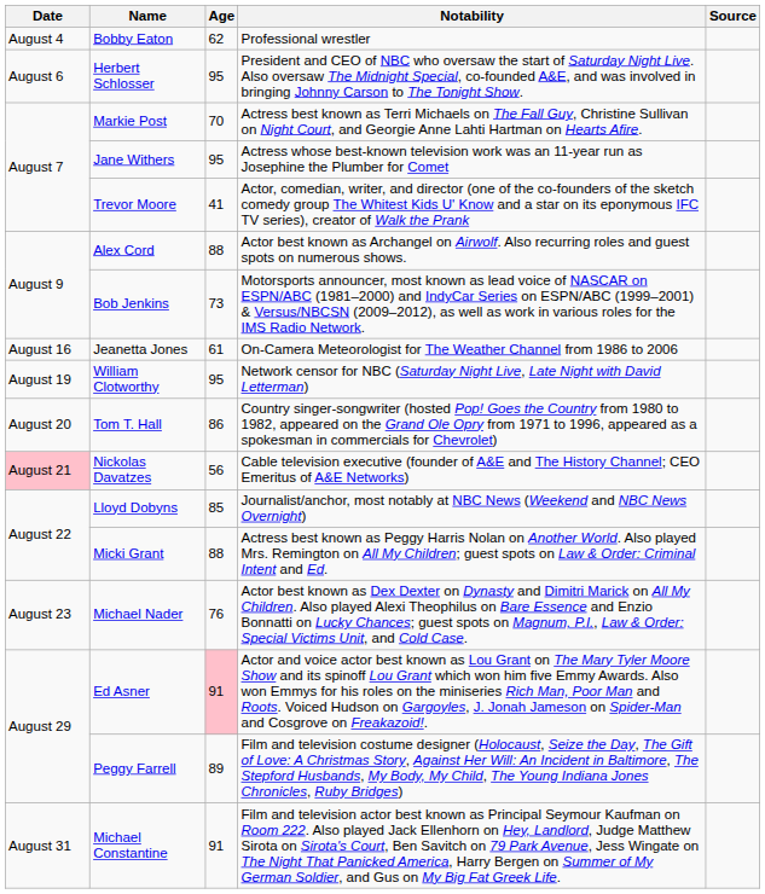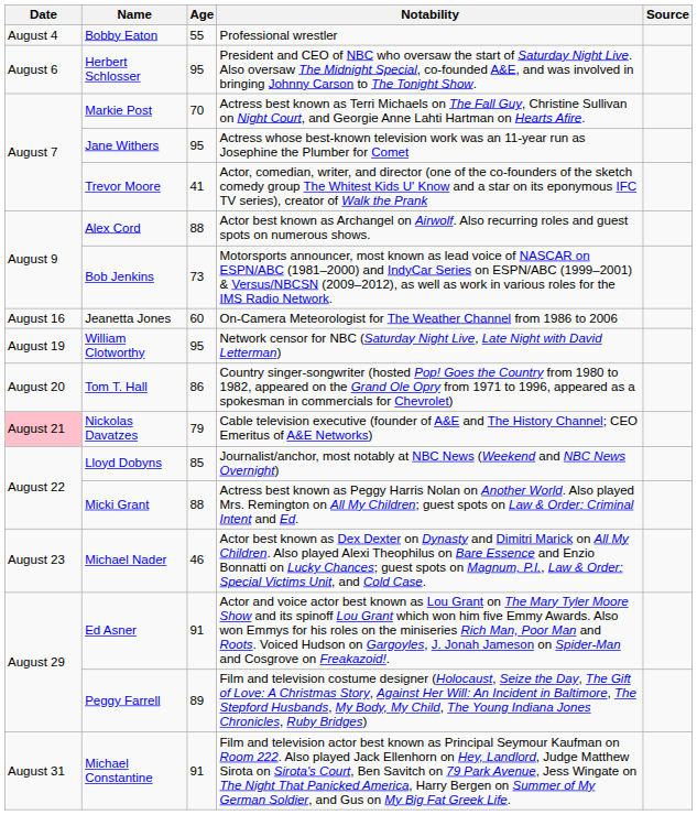 <table class="wikitable sortable">
 <tr>
 <th width=90>Date</th>
 <th width=125>Name</th>
 <th>Age</th>
 <th class="unsortable">Notability</th>
 <th class="unsortable">Source</th>
 </tr>
 <tr>
 <td>August 4</td>
 <td><a href='#'>Bobby Eaton</a></td>
-<td>62</td>
+<td>55</td>
 <td>Professional wrestler</td>
 <td></td>
 </tr>
 <tr>
 <td>August 6</td>
 <td><a href='#'>Herbert Schlosser</a></td>
 <td>95</td>
 <td>President and CEO of <a href='#'>NBC</a> who oversaw the start of <em><a href='#'>Saturday Night Live</a></em>. Also oversaw <em><a href='#'>The Midnight Special</a></em>, co-founded <a href='#'>A&E</a>, and was involved in bringing <a href='#'>Johnny Carson</a> to <em><a href='#'>The Tonight Show</a></em>.</td>
 <td></td>
 </tr>
 <tr>
 <td rowspan=3>August 7</td>
 <td><a href='#'>Markie Post</a></td>
 <td>70</td>
 <td>Actress best known as Terri Michaels on <em><a href='#'>The Fall Guy</a></em>, Christine Sullivan on <em><a href='#'>Night Court</a></em>, and Georgie Anne Lahti Hartman on <em><a href='#'>Hearts Afire</a></em>.</td>
 <td></td>
 </tr>
 <tr>
 <td><a href='#'>Jane Withers</a></td>
 <td>95</td>
 <td>Actress whose best-known television work was an 11-year run as Josephine the Plumber for <a href='#'>Comet</a></td>
 <td></td>
 </tr>
 <tr>
 <td><a href='#'>Trevor Moore</a></td>
 <td>41</td>
 <td>Actor, comedian, writer, and director (one of the co-founders of the sketch comedy group <a href='#'>The Whitest Kids U' Know</a> and a star on its eponymous <a href='#'>IFC</a> TV series), creator of <em><a href='#'>Walk the Prank</a></em></td>
 <td></td>
 </tr>
 <tr>
 <td rowspan=2>August 9</td>
 <td><a href='#'>Alex Cord</a></td>
 <td>88</td>
 <td>Actor best known as Archangel on <em><a href='#'>Airwolf</a></em>. Also recurring roles and guest spots on numerous shows.</td>
 <td></td>
 </tr>
 <tr>
 <td><a href='#'>Bob Jenkins</a></td>
 <td>73</td>
 <td>Motorsports announcer, most known as lead voice of <a href='#'>NASCAR on ESPN/ABC</a> (1981–2000) and <a href='#'>IndyCar Series</a> on ESPN/ABC (1999–2001) & <a href='#'>Versus/NBCSN</a> (2009–2012), as well as work in various roles for the <a href='#'>IMS Radio Network</a>.</td>
 <td></td>
 </tr>
 <tr>
 <td>August 16</td>
 <td>Jeanetta Jones</td>
-<td>61</td>
+<td>60</td>
 <td>On-Camera Meteorologist for <a href='#'>The Weather Channel</a> from 1986 to 2006</td>
 <td></td>
 </tr>
 <tr>
 <td>August 19</td>
 <td><a href='#'>William Clotworthy</a></td>
 <td>95</td>
 <td>Network censor for NBC (<em><a href='#'>Saturday Night Live</a></em>, <em><a href='#'>Late Night with David Letterman</a></em>)</td>
 <td></td>
 </tr>
 <tr>
 <td>August 20</td>
 <td><a href='#'>Tom T. Hall</a></td>
 <td>86</td>
 <td>Country singer-songwriter (hosted <em><a href='#'>Pop! Goes the Country</a></em> from 1980 to 1982, appeared on the <em><a href='#'>Grand Ole Opry</a></em> from 1971 to 1996, appeared as a spokesman in commercials for <a href='#'>Chevrolet</a>)</td>
 <td></td>
 </tr>
 <tr>
 <td style="background: pink;">August 21</td>
 <td><a href='#'>Nickolas Davatzes</a></td>
-<td>56</td>
+<td>79</td>
 <td>Cable television executive (founder of <a href='#'>A&E</a> and <a href='#'>The History Channel</a>; CEO Emeritus of <a href='#'>A&E Networks</a>)</td>
 <td></td>
 </tr>
 <tr>
 <td rowspan=2>August 22</td>
 <td><a href='#'>Lloyd Dobyns</a></td>
 <td>85</td>
 <td>Journalist/anchor, most notably at <a href='#'>NBC News</a> (<em><a href='#'>Weekend</a></em> and <em><a href='#'>NBC News Overnight</a></em>)</td>
 <td></td>
 </tr>
 <tr>
 <td><a href='#'>Micki Grant</a></td>
 <td>88</td>
 <td>Actress best known as Peggy Harris Nolan on <em><a href='#'>Another World</a></em>. Also played Mrs. Remington on <em><a href='#'>All My Children</a></em>; guest spots on <em><a href='#'>Law & Order: Criminal Intent</a></em> and <em><a href='#'>Ed</a></em>.</td>
 <td></td>
 </tr>
 <tr>
 <td>August 23</td>
 <td><a href='#'>Michael Nader</a></td>
-<td>76</td>
+<td>46</td>
 <td>Actor best known as <a href='#'>Dex Dexter</a> on <em><a href='#'>Dynasty</a></em> and <a href='#'>Dimitri Marick</a> on <em><a href='#'>All My Children</a></em>. Also played Alexi Theophilus on <em><a href='#'>Bare Essence</a></em> and Enzio Bonnatti on <em><a href='#'>Lucky Chances</a></em>; guest spots on <em><a href='#'>Magnum, P.I.</a></em>, <em><a href='#'>Law & Order: Special Victims Unit</a></em>, and <em><a href='#'>Cold Case</a></em>.</td>
 <td></td>
 </tr>
 <tr>
 <td rowspan=2>August 29</td>
 <td><a href='#'>Ed Asner</a></td>
-<td style="background: pink;">91</td>
+<td>91</td>
 <td>Actor and voice actor best known as <a href='#'>Lou Grant</a> on <em><a href='#'>The Mary Tyler Moore Show</a></em> and its spinoff <em><a href='#'>Lou Grant</a></em> which won him five Emmy Awards. Also won Emmys for his roles on the miniseries <em><a href='#'>Rich Man, Poor Man</a></em> and <em><a href='#'>Roots</a></em>. Voiced Hudson on <em><a href='#'>Gargoyles</a></em>, <a href='#'>J. Jonah Jameson</a> on <em><a href='#'>Spider-Man</a></em> and Cosgrove on <em><a href='#'>Freakazoid!</a></em>.</td>
 <td></td>
 </tr>
 <tr>
 <td><a href='#'>Peggy Farrell</a></td>
 <td>89</td>
 <td>Film and television costume designer (<em><a href='#'>Holocaust</a></em>, <em><a href='#'>Seize the Day</a></em>, <em><a href='#'>The Gift of Love: A Christmas Story</a></em>, <em><a href='#'>Against Her Will: An Incident in Baltimore</a></em>, <em><a href='#'>The Stepford Husbands</a></em>, <em><a href='#'>My Body, My Child</a></em>, <em><a href='#'>The Young Indiana Jones Chronicles</a></em>, <em><a href='#'>Ruby Bridges</a></em>)</td>
 <td></td>
 </tr>
 <tr>
 <td>August 31</td>
 <td><a href='#'>Michael Constantine</a></td>
 <td>91</td>
 <td>Film and television actor best known as Principal Seymour Kaufman on <em><a href='#'>Room 222</a></em>. Also played Jack Ellenhorn on <em><a href='#'>Hey, Landlord</a></em>, Judge Matthew Sirota on <em><a href='#'>Sirota's Court</a></em>, Ben Savitch on <em><a href='#'>79 Park Avenue</a></em>, Jess Wingate on <em><a href='#'>The Night That Panicked America</a></em>, Harry Bergen on <em><a href='#'>Summer of My German Soldier</a></em>, and Gus on <em><a href='#'>My Big Fat Greek Life</a></em>.</td>
 <td></td>
 </tr>
 </table>
